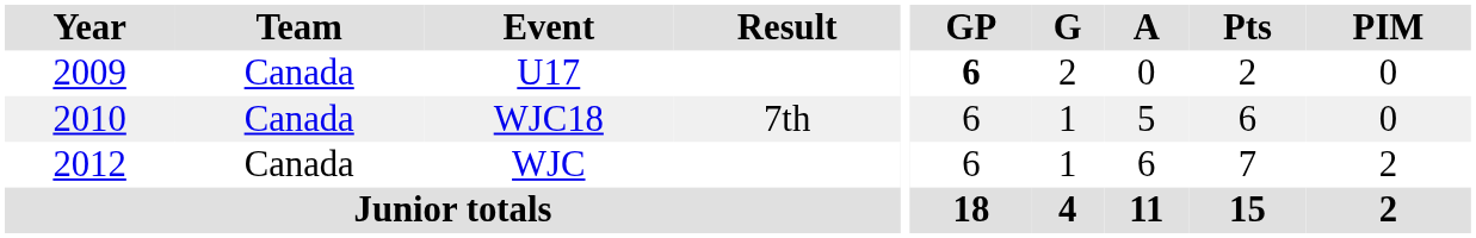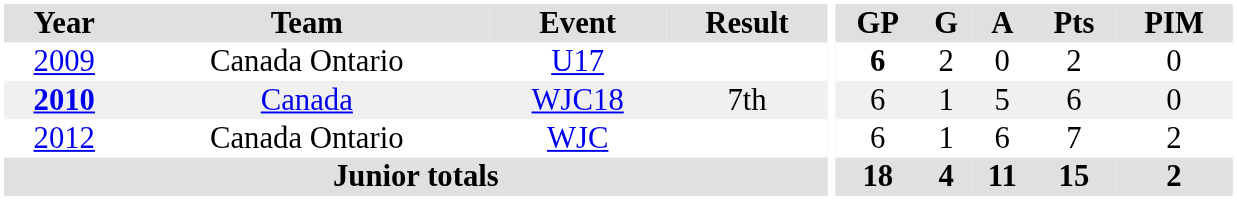 <table border="0" cellpadding="1" cellspacing="0" ID="Table3" style="text-align:center; width:40em">
 <tr ALIGN="center" bgcolor="#e0e0e0">
 <th>Year</th>
 <th>Team</th>
 <th>Event</th>
 <th>Result</th>
 <th rowspan="99" bgcolor="#ffffff"></th>
 <th>GP</th>
 <th>G</th>
 <th>A</th>
 <th>Pts</th>
 <th>PIM</th>
 </tr>
 <tr>
 <td><a href='#'>2009</a></td>
-<td><a href='#'>Canada</a></td>
+<td>Canada Ontario</td>
 <td><a href='#'>U17</a></td>
 <td></td>
 <td><strong>6</strong></td>
 <td>2</td>
 <td>0</td>
 <td>2</td>
 <td>0</td>
 </tr>
 <tr bgcolor="#f0f0f0">
-<td><a href='#'>2010</a></td>
+<td><strong><a href='#'>2010</a></strong></td>
 <td><a href='#'>Canada</a></td>
 <td><a href='#'>WJC18</a></td>
 <td>7th</td>
 <td>6</td>
 <td>1</td>
 <td>5</td>
 <td>6</td>
 <td>0</td>
 </tr>
 <tr>
 <td><a href='#'>2012</a></td>
-<td>Canada</td>
+<td>Canada Ontario</td>
 <td><a href='#'>WJC</a></td>
 <td></td>
 <td>6</td>
 <td>1</td>
 <td>6</td>
 <td>7</td>
 <td>2</td>
 </tr>
 <tr ALIGN="center" bgcolor="#e0e0e0">
 <th colspan=4>Junior totals</th>
 <th>18</th>
 <th>4</th>
 <th>11</th>
 <th>15</th>
 <th>2</th>
 </tr>
 </table>
